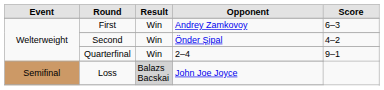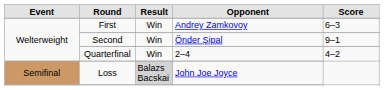 <table class="wikitable" style="font-size: 85%; text-align: left; width:45%">
 <tr>
 <th style='border-style: none none solid solid; background: #e3e3e3; width: 20%'><strong>Event</strong></th>
 <th style='border-style: none none solid solid; background: #e3e3e3; width: 15%'><strong>Round</strong></th>
 <th style='border-style: none none solid solid; background: #e3e3e3; width: 10%'><strong>Result</strong></th>
 <th style='border-style: none none solid solid; background: #e3e3e3; width: 40%'><strong>Opponent</strong></th>
 <th style='border-style: none none solid solid; background: #e3e3e3; width: 15%'><strong>Score</strong></th>
 </tr>
 <tr>
 </tr>
 <tr align=center>
 <td rowspan="6" style="text-align:center;">Welterweight</td>
 <td align='center'>First</td>
 <td>Win</td>
 <td align='left'> <a href='#'>Andrey Zamkovoy</a></td>
 <td align='left'>6–3</td>
 </tr>
 <tr>
 </tr>
 <tr align=center>
 <td align='center'>Second</td>
 <td>Win</td>
 <td align='left'> <a href='#'>Önder Şipal</a></td>
-<td align='left'>4–2</td>
+<td align='left'>9–1</td>
 </tr>
 <tr>
 </tr>
 <tr align=center>
 <td align='center'>Quarterfinal</td>
 <td>Win</td>
 <td align='left'>2–4</td>
-<td align='left'>9–1</td>
+<td align='left'>4–2</td>
 </tr>
 <tr>
 </tr>
 <tr align=center>
 <td align='center'; bgcolor="#cc9966">Semifinal</td>
 <td>Loss</td>
 <td align='left' style="background: lightgrey;"> Balazs Bacskai</td>
 <td align='left'> <a href='#'>John Joe Joyce</a></td>
 </tr>
 <tr>
 </tr>
 </table>
